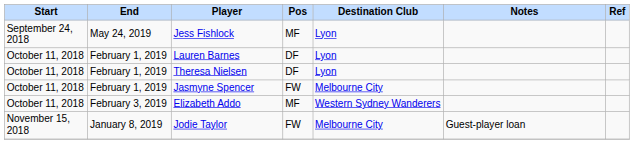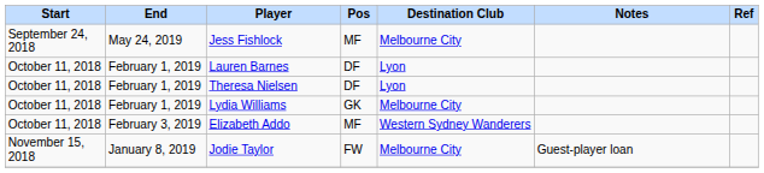 <table class="wikitable" style="text-align:left;">
 <tr>
 <th style="background:#c2ddff; width:125px;">Start</th>
 <th style="background:#c2ddff; width:125px;">End</th>
 <th style="background:#c2ddff; width:170px;">Player</th>
 <th style="background:#c2ddff; width:40px;">Pos</th>
 <th style="background:#c2ddff; width:200px;">Destination Club</th>
 <th style="background:#c2ddff; width:250px;">Notes</th>
 <th style="background:#c2ddff; width:30px;">Ref</th>
 </tr>
 <tr>
 <td>September 24, 2018</td>
 <td>May 24, 2019</td>
 <td> <a href='#'>Jess Fishlock</a></td>
 <td>MF</td>
-<td> <a href='#'>Lyon</a></td>
+<td> <a href='#'>Melbourne City</a></td>
 <td></td>
 <td></td>
 </tr>
 <tr>
 <td>October 11, 2018</td>
 <td>February 1, 2019</td>
 <td> <a href='#'>Lauren Barnes</a></td>
 <td>DF</td>
 <td> <a href='#'>Lyon</a></td>
 <td></td>
 <td></td>
 </tr>
 <tr>
 <td>October 11, 2018</td>
 <td>February 1, 2019</td>
 <td> <a href='#'>Theresa Nielsen</a></td>
 <td>DF</td>
 <td> <a href='#'>Lyon</a></td>
 <td></td>
 <td></td>
 </tr>
 <tr>
 <td>October 11, 2018</td>
 <td>February 1, 2019</td>
-<td> <a href='#'>Jasmyne Spencer</a></td>
-<td>FW</td>
+<td> <a href='#'>Lydia Williams</a></td>
+<td>GK</td>
 <td> <a href='#'>Melbourne City</a></td>
 <td></td>
 <td></td>
 </tr>
 <tr>
 <td>October 11, 2018</td>
 <td>February 3, 2019</td>
 <td> <a href='#'>Elizabeth Addo</a></td>
 <td>MF</td>
 <td> <a href='#'>Western Sydney Wanderers</a></td>
 <td></td>
 <td></td>
 </tr>
 <tr>
 <td>November 15, 2018</td>
 <td>January 8, 2019</td>
 <td> <a href='#'>Jodie Taylor</a></td>
 <td>FW</td>
 <td> <a href='#'>Melbourne City</a></td>
 <td>Guest-player loan</td>
 <td></td>
 </tr>
 <tr>
 </tr>
 </table>
